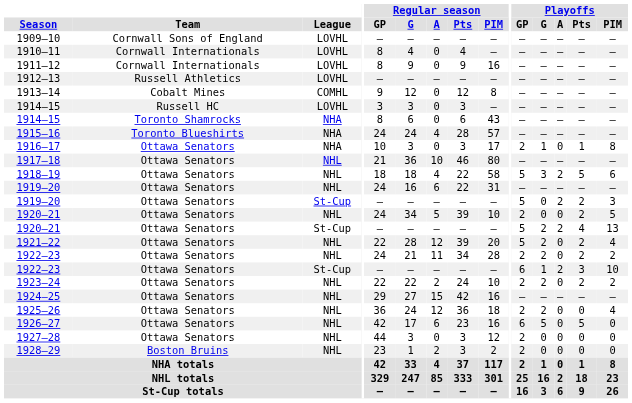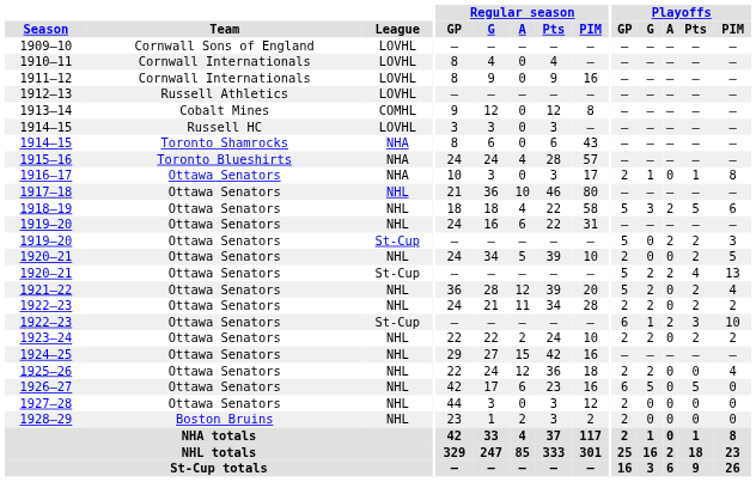 <table border="0" cellpadding="1" cellspacing="0" style="text-align:center; width:60em">
 <tr bgcolor="#e0e0e0">
 <th colspan="3" bgcolor="#ffffff"></th>
 <th rowspan="100" bgcolor="#ffffff"></th>
 <th colspan="5"><a href='#'>Regular season</a></th>
 <th rowspan="100" bgcolor="#ffffff"></th>
 <th colspan="5"><a href='#'>Playoffs</a></th>
 </tr>
 <tr bgcolor="#e0e0e0">
 <th><a href='#'>Season</a></th>
 <th>Team</th>
 <th>League</th>
 <th>GP</th>
 <th><a href='#'>G</a></th>
 <th><a href='#'>A</a></th>
 <th><a href='#'>Pts</a></th>
 <th><a href='#'>PIM</a></th>
 <th>GP</th>
 <th>G</th>
 <th>A</th>
 <th>Pts</th>
 <th>PIM</th>
 </tr>
 <tr>
 <td>1909–10</td>
 <td>Cornwall Sons of England</td>
 <td>LOVHL</td>
 <td>—</td>
 <td>—</td>
 <td>—</td>
 <td>—</td>
 <td>—</td>
 <td>—</td>
 <td>—</td>
 <td>—</td>
 <td>—</td>
 <td>—</td>
 </tr>
 <tr bgcolor="#f0f0f0">
 <td>1910–11</td>
 <td>Cornwall Internationals</td>
 <td>LOVHL</td>
 <td>8</td>
 <td>4</td>
 <td>0</td>
 <td>4</td>
 <td>—</td>
 <td>—</td>
 <td>—</td>
 <td>—</td>
 <td>—</td>
 <td>—</td>
 </tr>
 <tr>
 <td>1911–12</td>
 <td>Cornwall Internationals</td>
 <td>LOVHL</td>
 <td>8</td>
 <td>9</td>
 <td>0</td>
 <td>9</td>
 <td>16</td>
 <td>—</td>
 <td>—</td>
 <td>—</td>
 <td>—</td>
 <td>—</td>
 </tr>
 <tr bgcolor="#f0f0f0">
 <td>1912–13</td>
 <td>Russell Athletics</td>
 <td>LOVHL</td>
 <td>—</td>
 <td>—</td>
 <td>—</td>
 <td>—</td>
 <td>—</td>
 <td>—</td>
 <td>—</td>
 <td>—</td>
 <td>—</td>
 <td>—</td>
 </tr>
 <tr>
 <td>1913–14</td>
 <td>Cobalt Mines</td>
 <td>COMHL</td>
 <td>9</td>
 <td>12</td>
 <td>0</td>
 <td>12</td>
 <td>8</td>
 <td>—</td>
 <td>—</td>
 <td>—</td>
 <td>—</td>
 <td>—</td>
 </tr>
 <tr bgcolor="#f0f0f0">
 <td>1914–15</td>
 <td>Russell HC</td>
 <td>LOVHL</td>
 <td>3</td>
 <td>3</td>
 <td>0</td>
 <td>3</td>
 <td>—</td>
 <td>—</td>
 <td>—</td>
 <td>—</td>
 <td>—</td>
 <td>—</td>
 </tr>
 <tr>
 <td><a href='#'>1914–15</a></td>
 <td><a href='#'>Toronto Shamrocks</a></td>
 <td><a href='#'>NHA</a></td>
 <td>8</td>
 <td>6</td>
 <td>0</td>
 <td>6</td>
 <td>43</td>
 <td>—</td>
 <td>—</td>
 <td>—</td>
 <td>—</td>
 <td>—</td>
 </tr>
 <tr bgcolor="#f0f0f0">
 <td><a href='#'>1915–16</a></td>
 <td><a href='#'>Toronto Blueshirts</a></td>
 <td>NHA</td>
 <td>24</td>
 <td>24</td>
 <td>4</td>
 <td>28</td>
 <td>57</td>
 <td>—</td>
 <td>—</td>
 <td>—</td>
 <td>—</td>
 <td>—</td>
 </tr>
 <tr>
 <td><a href='#'>1916–17</a></td>
 <td><a href='#'>Ottawa Senators</a></td>
 <td>NHA</td>
 <td>10</td>
 <td>3</td>
 <td>0</td>
 <td>3</td>
 <td>17</td>
 <td>2</td>
 <td>1</td>
 <td>0</td>
 <td>1</td>
 <td>8</td>
 </tr>
 <tr bgcolor="#f0f0f0">
 <td><a href='#'>1917–18</a></td>
 <td>Ottawa Senators</td>
 <td><a href='#'>NHL</a></td>
 <td>21</td>
 <td>36</td>
 <td>10</td>
 <td>46</td>
 <td>80</td>
 <td>—</td>
 <td>—</td>
 <td>—</td>
 <td>—</td>
 <td>—</td>
 </tr>
 <tr>
 <td><a href='#'>1918–19</a></td>
 <td>Ottawa Senators</td>
 <td>NHL</td>
 <td>18</td>
 <td>18</td>
 <td>4</td>
 <td>22</td>
 <td>58</td>
 <td>5</td>
 <td>3</td>
 <td>2</td>
 <td>5</td>
 <td>6</td>
 </tr>
 <tr bgcolor="#f0f0f0">
 <td><a href='#'>1919–20</a></td>
 <td>Ottawa Senators</td>
 <td>NHL</td>
 <td>24</td>
 <td>16</td>
 <td>6</td>
 <td>22</td>
 <td>31</td>
 <td>—</td>
 <td>—</td>
 <td>—</td>
 <td>—</td>
 <td>—</td>
 </tr>
 <tr>
 <td><a href='#'>1919–20</a></td>
 <td>Ottawa Senators</td>
 <td><a href='#'>St-Cup</a></td>
 <td>—</td>
 <td>—</td>
 <td>—</td>
 <td>—</td>
 <td>—</td>
 <td>5</td>
 <td>0</td>
 <td>2</td>
 <td>2</td>
 <td>3</td>
 </tr>
 <tr bgcolor="#f0f0f0">
 <td><a href='#'>1920–21</a></td>
 <td>Ottawa Senators</td>
 <td>NHL</td>
 <td>24</td>
 <td>34</td>
 <td>5</td>
 <td>39</td>
 <td>10</td>
 <td>2</td>
 <td>0</td>
 <td>0</td>
 <td>2</td>
 <td>5</td>
 </tr>
 <tr>
 <td><a href='#'>1920–21</a></td>
 <td>Ottawa Senators</td>
 <td>St-Cup</td>
 <td>—</td>
 <td>—</td>
 <td>—</td>
 <td>—</td>
 <td>—</td>
 <td>5</td>
 <td>2</td>
 <td>2</td>
 <td>4</td>
 <td>13</td>
 </tr>
 <tr bgcolor="#f0f0f0">
 <td><a href='#'>1921–22</a></td>
 <td>Ottawa Senators</td>
 <td>NHL</td>
-<td>22</td>
+<td>36</td>
 <td>28</td>
 <td>12</td>
 <td>39</td>
 <td>20</td>
 <td>5</td>
 <td>2</td>
 <td>0</td>
 <td>2</td>
 <td>4</td>
 </tr>
 <tr>
 <td><a href='#'>1922–23</a></td>
 <td>Ottawa Senators</td>
 <td>NHL</td>
 <td>24</td>
 <td>21</td>
 <td>11</td>
 <td>34</td>
 <td>28</td>
 <td>2</td>
 <td>2</td>
 <td>0</td>
 <td>2</td>
 <td>2</td>
 </tr>
 <tr bgcolor="#f0f0f0">
 <td><a href='#'>1922–23</a></td>
 <td>Ottawa Senators</td>
 <td>St-Cup</td>
 <td>—</td>
 <td>—</td>
 <td>—</td>
 <td>—</td>
 <td>—</td>
 <td>6</td>
 <td>1</td>
 <td>2</td>
 <td>3</td>
 <td>10</td>
 </tr>
 <tr>
 <td><a href='#'>1923–24</a></td>
 <td>Ottawa Senators</td>
 <td>NHL</td>
 <td>22</td>
 <td>22</td>
 <td>2</td>
 <td>24</td>
 <td>10</td>
 <td>2</td>
 <td>2</td>
 <td>0</td>
 <td>2</td>
 <td>2</td>
 </tr>
 <tr bgcolor="#f0f0f0">
 <td><a href='#'>1924–25</a></td>
 <td>Ottawa Senators</td>
 <td>NHL</td>
 <td>29</td>
 <td>27</td>
 <td>15</td>
 <td>42</td>
 <td>16</td>
 <td>—</td>
 <td>—</td>
 <td>—</td>
 <td>—</td>
 <td>—</td>
 </tr>
 <tr>
 <td><a href='#'>1925–26</a></td>
 <td>Ottawa Senators</td>
 <td>NHL</td>
-<td>36</td>
+<td>22</td>
 <td>24</td>
 <td>12</td>
 <td>36</td>
 <td>18</td>
 <td>2</td>
 <td>2</td>
 <td>0</td>
 <td>0</td>
 <td>4</td>
 </tr>
 <tr bgcolor="#f0f0f0">
 <td><a href='#'>1926–27</a></td>
 <td>Ottawa Senators</td>
 <td>NHL</td>
 <td>42</td>
 <td>17</td>
 <td>6</td>
 <td>23</td>
 <td>16</td>
 <td>6</td>
 <td>5</td>
 <td>0</td>
 <td>5</td>
 <td>0</td>
 </tr>
 <tr>
 <td><a href='#'>1927–28</a></td>
 <td>Ottawa Senators</td>
 <td>NHL</td>
 <td>44</td>
 <td>3</td>
 <td>0</td>
 <td>3</td>
 <td>12</td>
 <td>2</td>
 <td>0</td>
 <td>0</td>
 <td>0</td>
 <td>0</td>
 </tr>
 <tr bgcolor="#f0f0f0">
 <td><a href='#'>1928–29</a></td>
 <td><a href='#'>Boston Bruins</a></td>
 <td>NHL</td>
 <td>23</td>
 <td>1</td>
 <td>2</td>
 <td>3</td>
 <td>2</td>
 <td>2</td>
 <td>0</td>
 <td>0</td>
 <td>0</td>
 <td>0</td>
 </tr>
 <tr bgcolor="#e0e0e0">
 <th colspan="3">NHA totals</th>
 <th>42</th>
 <th>33</th>
 <th>4</th>
 <th>37</th>
 <th>117</th>
 <th>2</th>
 <th>1</th>
 <th>0</th>
 <th>1</th>
 <th>8</th>
 </tr>
 <tr bgcolor="#e0e0e0">
 <th colspan="3">NHL totals</th>
 <th>329</th>
 <th>247</th>
 <th>85</th>
 <th>333</th>
 <th>301</th>
 <th>25</th>
 <th>16</th>
 <th>2</th>
 <th>18</th>
 <th>23</th>
 </tr>
 <tr bgcolor="#e0e0e0">
 <th colspan="3">St-Cup totals</th>
 <th>—</th>
 <th>—</th>
 <th>—</th>
 <th>—</th>
 <th>—</th>
 <th>16</th>
 <th>3</th>
 <th>6</th>
 <th>9</th>
 <th>26</th>
 </tr>
 </table>
